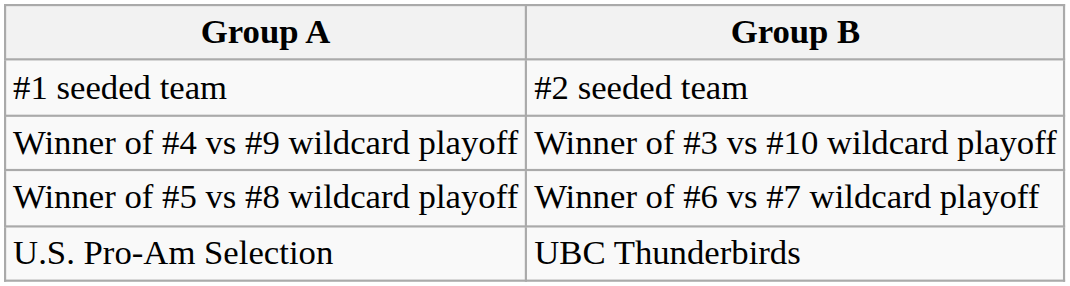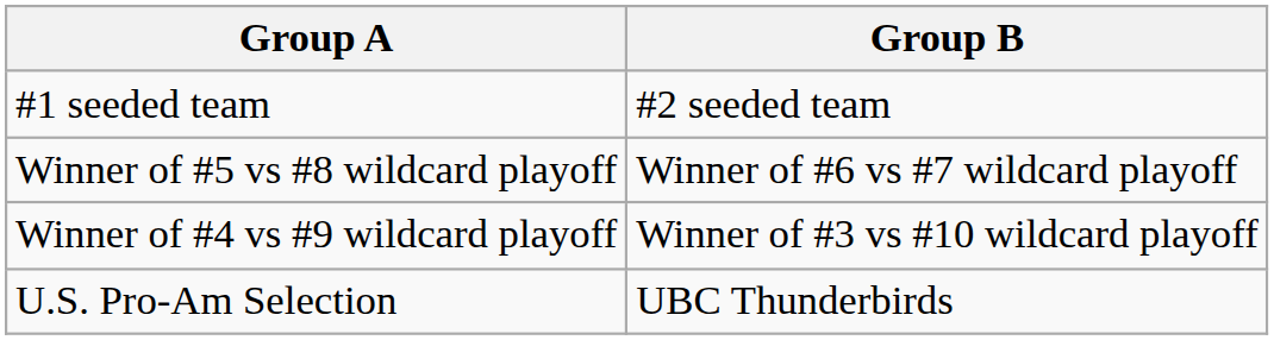 <table class="wikitable">
 <tr>
 <th>Group A</th>
 <th>Group B</th>
 </tr>
 <tr>
 <td>#1 seeded team</td>
 <td>#2 seeded team</td>
 </tr>
 <tr>
+<td>Winner of #5 vs #8 wildcard playoff</td>
+<td>Winner of #6 vs #7 wildcard playoff</td>
+</tr>
+<tr>
 <td>Winner of #4 vs #9 wildcard playoff</td>
 <td>Winner of #3 vs #10 wildcard playoff</td>
-</tr>
-<tr>
-<td>Winner of #5 vs #8 wildcard playoff</td>
-<td>Winner of #6 vs #7 wildcard playoff</td>
 </tr>
 <tr>
 <td>U.S. Pro-Am Selection</td>
 <td>UBC Thunderbirds</td>
 </tr>
 </table>
